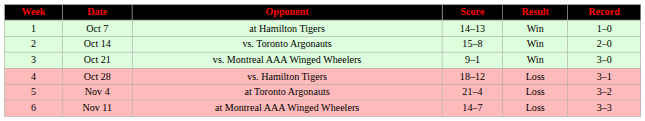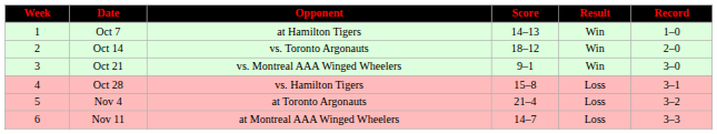 <table class="wikitable" width="80%">
 <tr align="center"  style="background:black;color:red;">
 <td><strong>Week</strong></td>
 <td><strong>Date</strong></td>
 <td><strong>Opponent</strong></td>
 <td><strong>Score</strong></td>
 <td><strong>Result</strong></td>
 <td><strong>Record</strong></td>
 </tr>
 <tr align="center" bgcolor="#ddffdd">
 <td>1</td>
 <td>Oct 7</td>
 <td>at Hamilton Tigers</td>
 <td>14–13</td>
 <td>Win</td>
 <td>1–0</td>
 </tr>
 <tr align="center" bgcolor="#ddffdd">
 <td>2</td>
 <td>Oct 14</td>
 <td>vs. Toronto Argonauts</td>
-<td>15–8</td>
+<td>18–12</td>
 <td>Win</td>
 <td>2–0</td>
 </tr>
 <tr align="center" bgcolor="#ddffdd">
 <td>3</td>
 <td>Oct 21</td>
 <td>vs. Montreal AAA Winged Wheelers</td>
 <td>9–1</td>
 <td>Win</td>
 <td>3–0</td>
 </tr>
 <tr align="center" bgcolor="#ffbbbb">
 <td>4</td>
 <td>Oct 28</td>
 <td>vs. Hamilton Tigers</td>
-<td>18–12</td>
+<td>15–8</td>
 <td>Loss</td>
 <td>3–1</td>
 </tr>
 <tr align="center" bgcolor="#ffbbbb">
 <td>5</td>
 <td>Nov 4</td>
 <td>at Toronto Argonauts</td>
 <td>21–4</td>
 <td>Loss</td>
 <td>3–2</td>
 </tr>
 <tr align="center" bgcolor="#ffbbbb">
 <td>6</td>
 <td>Nov 11</td>
 <td>at Montreal AAA Winged Wheelers</td>
 <td>14–7</td>
 <td>Loss</td>
 <td>3–3</td>
 </tr>
 </table>
